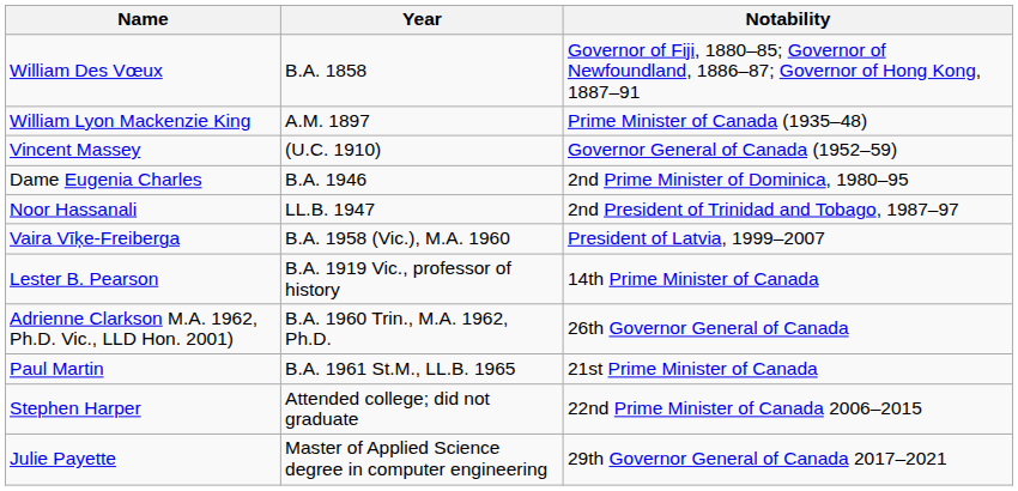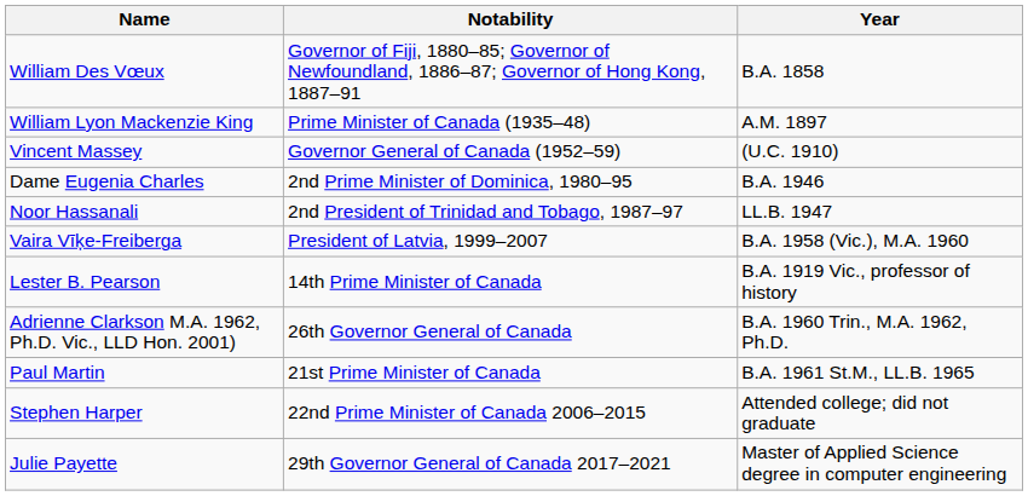 <table class="wikitable sortable">
 <tr>
 <th width="*">Name</th>
+<th class="unsortable">Notability</th>
 <th>Year</th>
-<th class="unsortable">Notability</th>
 </tr>
 <tr>
 <td><a href='#'>William Des Vœux</a></td>
+<td><a href='#'>Governor of Fiji</a>, 1880–85; <a href='#'>Governor of Newfoundland</a>, 1886–87; <a href='#'>Governor of Hong Kong</a>, 1887–91</td>
 <td>B.A. 1858</td>
-<td><a href='#'>Governor of Fiji</a>, 1880–85; <a href='#'>Governor of Newfoundland</a>, 1886–87; <a href='#'>Governor of Hong Kong</a>, 1887–91</td>
 </tr>
 <tr>
 <td><a href='#'>William Lyon Mackenzie King</a></td>
+<td><a href='#'>Prime Minister of Canada</a> (1935–48)</td>
 <td>A.M. 1897</td>
-<td><a href='#'>Prime Minister of Canada</a> (1935–48)</td>
 </tr>
 <tr>
 <td><a href='#'>Vincent Massey</a></td>
+<td><a href='#'>Governor General of Canada</a> (1952–59)</td>
 <td>(U.C. 1910)</td>
-<td><a href='#'>Governor General of Canada</a> (1952–59)</td>
 </tr>
 <tr>
 <td>Dame <a href='#'>Eugenia Charles</a></td>
+<td>2nd <a href='#'>Prime Minister of Dominica</a>, 1980–95</td>
 <td>B.A. 1946</td>
-<td>2nd <a href='#'>Prime Minister of Dominica</a>, 1980–95</td>
 </tr>
 <tr>
 <td><a href='#'>Noor Hassanali</a></td>
+<td>2nd <a href='#'>President of Trinidad and Tobago</a>, 1987–97</td>
 <td>LL.B. 1947</td>
-<td>2nd <a href='#'>President of Trinidad and Tobago</a>, 1987–97</td>
 </tr>
 <tr>
 <td><a href='#'>Vaira Vīķe-Freiberga</a></td>
+<td><a href='#'>President of Latvia</a>, 1999–2007</td>
 <td>B.A. 1958 (Vic.), M.A. 1960</td>
-<td><a href='#'>President of Latvia</a>, 1999–2007</td>
 </tr>
 <tr>
 <td><a href='#'>Lester B. Pearson</a></td>
+<td>14th <a href='#'>Prime Minister of Canada</a></td>
 <td>B.A. 1919 Vic., professor of history</td>
-<td>14th <a href='#'>Prime Minister of Canada</a></td>
 </tr>
 <tr>
 <td><a href='#'>Adrienne Clarkson</a> M.A. 1962, Ph.D. Vic., LLD Hon. 2001)</td>
+<td>26th <a href='#'>Governor General of Canada</a></td>
 <td>B.A. 1960 Trin., M.A. 1962, Ph.D.</td>
-<td>26th <a href='#'>Governor General of Canada</a></td>
 </tr>
 <tr>
 <td><a href='#'>Paul Martin</a></td>
+<td>21st <a href='#'>Prime Minister of Canada</a></td>
 <td>B.A. 1961 St.M., LL.B. 1965</td>
-<td>21st <a href='#'>Prime Minister of Canada</a></td>
 </tr>
 <tr>
 <td><a href='#'>Stephen Harper</a></td>
+<td>22nd <a href='#'>Prime Minister of Canada</a> 2006–2015</td>
 <td>Attended college; did not graduate</td>
-<td>22nd <a href='#'>Prime Minister of Canada</a> 2006–2015</td>
 </tr>
 <tr>
 <td><a href='#'>Julie Payette</a></td>
+<td>29th <a href='#'>Governor General of Canada</a> 2017–2021</td>
 <td>Master of Applied Science degree in computer engineering</td>
-<td>29th <a href='#'>Governor General of Canada</a> 2017–2021</td>
 </tr>
 </table>
